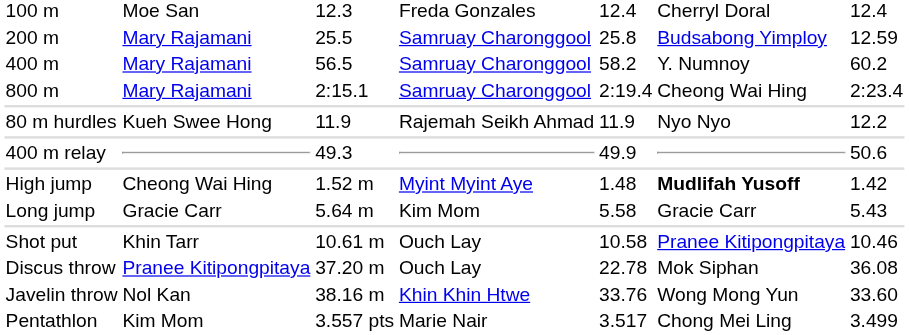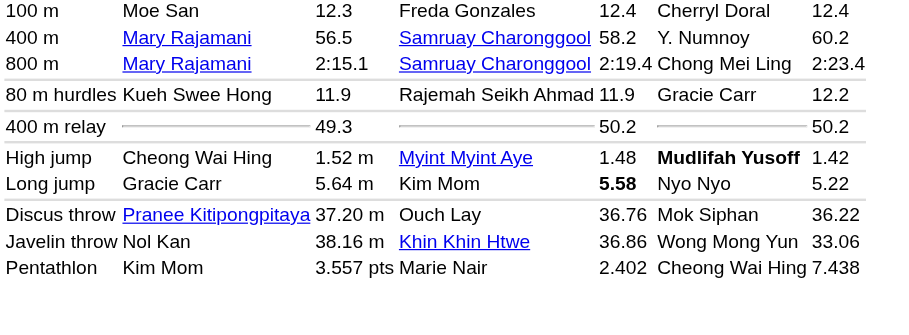 <table>
 <tr>
 <td>100 m</td>
 <td> Moe San</td>
 <td>12.3</td>
 <td> Freda Gonzales</td>
 <td>12.4</td>
 <td> Cherryl Doral</td>
 <td>12.4</td>
-</tr>
-<tr>
-<td>200 m</td>
-<td> <a href='#'>Mary Rajamani</a></td>
-<td>25.5 </td>
-<td> <a href='#'>Samruay Charonggool</a></td>
-<td>25.8</td>
-<td> <a href='#'>Budsabong Yimploy</a></td>
-<td>12.59</td>
 </tr>
 <tr>
 <td>400 m</td>
 <td> <a href='#'>Mary Rajamani</a></td>
 <td>56.5 </td>
 <td> <a href='#'>Samruay Charonggool</a></td>
 <td>58.2</td>
 <td> Y. Numnoy</td>
 <td>60.2</td>
 </tr>
 <tr>
 <td>800 m</td>
 <td> <a href='#'>Mary Rajamani</a></td>
 <td>2:15.1</td>
 <td> <a href='#'>Samruay Charonggool</a></td>
 <td>2:19.4</td>
-<td> Cheong Wai Hing</td>
+<td> Chong Mei Ling</td>
 <td>2:23.4</td>
 </tr>
 <tr bgcolor=#DDDDDD>
 <td colspan=7></td>
 </tr>
 <tr>
 <td>80 m hurdles</td>
 <td> Kueh Swee Hong</td>
 <td>11.9 </td>
 <td> Rajemah Seikh Ahmad</td>
 <td>11.9</td>
-<td> Nyo Nyo</td>
+<td> Gracie Carr</td>
 <td>12.2</td>
 </tr>
 <tr bgcolor=#DDDDDD>
 <td colspan=7></td>
 </tr>
 <tr>
 <td>400 m relay</td>
 <td> <hr></td>
 <td>49.3 </td>
 <td> <hr></td>
-<td>49.9</td>
+<td>50.2</td>
 <td> <hr></td>
-<td>50.6</td>
+<td>50.2</td>
 </tr>
 <tr bgcolor=#DDDDDD>
 <td colspan=7></td>
 </tr>
 <tr>
 <td>High jump</td>
 <td> Cheong Wai Hing</td>
 <td>1.52 m </td>
 <td> <a href='#'>Myint Myint Aye</a></td>
 <td>1.48</td>
 <td><strong> Mudlifah Yusoff</strong></td>
 <td>1.42</td>
 </tr>
 <tr>
 <td>Long jump</td>
 <td> Gracie Carr</td>
 <td>5.64 m </td>
 <td> Kim Mom</td>
-<td>5.58</td>
-<td> Gracie Carr</td>
-<td>5.43</td>
+<td><strong>5.58</strong></td>
+<td> Nyo Nyo</td>
+<td>5.22</td>
 </tr>
 <tr bgcolor=#DDDDDD>
 <td colspan=7></td>
-</tr>
-<tr>
-<td>Shot put</td>
-<td> Khin Tarr</td>
-<td>10.61 m </td>
-<td> Ouch Lay</td>
-<td>10.58</td>
-<td> <a href='#'>Pranee Kitipongpitaya</a></td>
-<td>10.46</td>
 </tr>
 <tr>
 <td>Discus throw</td>
 <td> <a href='#'>Pranee Kitipongpitaya</a></td>
 <td>37.20 m </td>
 <td> Ouch Lay</td>
-<td>22.78</td>
+<td>36.76</td>
 <td> Mok Siphan</td>
-<td>36.08</td>
+<td>36.22</td>
 </tr>
 <tr>
 <td>Javelin throw</td>
 <td> Nol Kan</td>
 <td>38.16 m </td>
 <td> <a href='#'>Khin Khin Htwe</a></td>
-<td>33.76</td>
+<td>36.86</td>
 <td> Wong Mong Yun</td>
-<td>33.60</td>
+<td>33.06</td>
 </tr>
 <tr>
 <td>Pentathlon</td>
 <td> Kim Mom</td>
 <td>3.557 pts</td>
 <td> Marie Nair</td>
-<td>3.517</td>
-<td> Chong Mei Ling</td>
-<td>3.499</td>
+<td>2.402</td>
+<td> Cheong Wai Hing</td>
+<td>7.438</td>
 </tr>
 </table>
